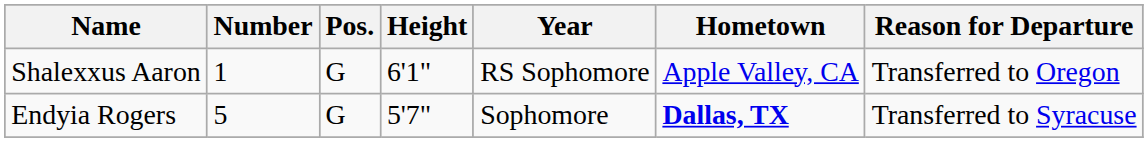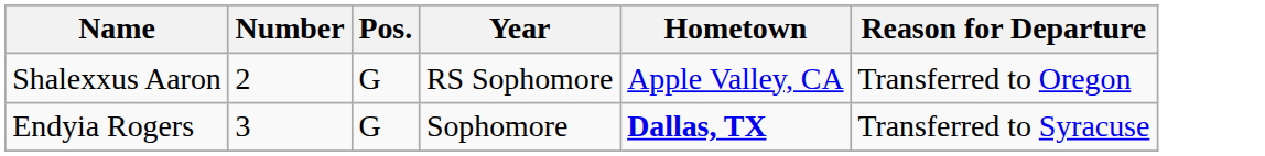 <table class="wikitable sortable">
 <tr>
 <th>Name</th>
 <th>Number</th>
 <th>Pos.</th>
-<th>Height</th>
 <th>Year</th>
 <th>Hometown</th>
 <th>Reason for Departure</th>
 </tr>
 <tr>
 <td>Shalexxus Aaron</td>
-<td>1</td>
+<td>2</td>
 <td>G</td>
-<td>6'1"</td>
 <td>RS Sophomore</td>
 <td><a href='#'>Apple Valley, CA</a></td>
 <td>Transferred to <a href='#'>Oregon</a></td>
 </tr>
 <tr>
 <td>Endyia Rogers</td>
-<td>5</td>
+<td>3</td>
 <td>G</td>
-<td>5'7"</td>
 <td>Sophomore</td>
 <td><strong><a href='#'>Dallas, TX</a></strong></td>
 <td>Transferred to <a href='#'>Syracuse</a></td>
 </tr>
 </table>
